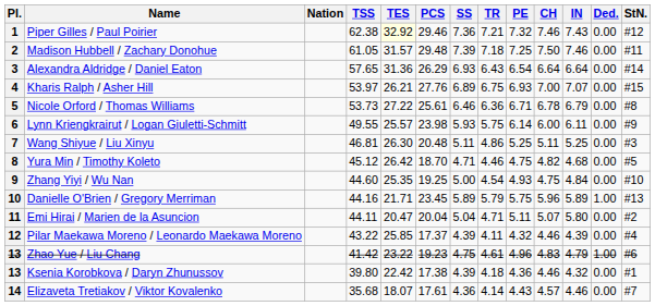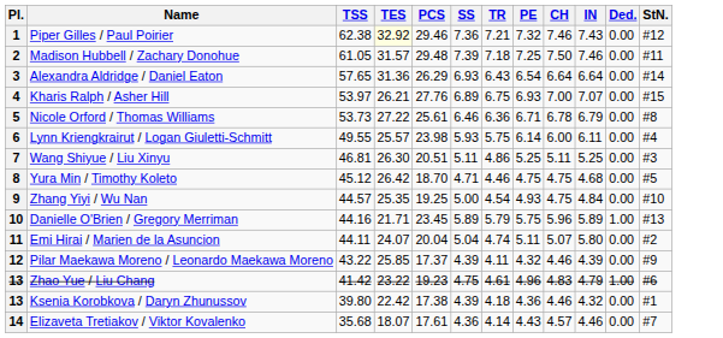 <table class="wikitable sortable">
 <tr>
 <th>Pl.</th>
 <th>Name</th>
-<th>Nation</th>
 <th><a href='#'>TSS</a></th>
 <th><a href='#'>TES</a></th>
 <th><a href='#'>PCS</a></th>
 <th><a href='#'>SS</a></th>
 <th><a href='#'>TR</a></th>
 <th><a href='#'>PE</a></th>
 <th><a href='#'>CH</a></th>
 <th><a href='#'>IN</a></th>
 <th><a href='#'>Ded.</a></th>
 <th>StN.</th>
 </tr>
 <tr>
 <th>1</th>
 <td><a href='#'>Piper Gilles</a> / <a href='#'>Paul Poirier</a></td>
-<td></td>
 <td>62.38</td>
 <td style="background: lightyellow;">32.92</td>
 <td>29.46</td>
 <td>7.36</td>
 <td>7.21</td>
 <td>7.32</td>
 <td>7.46</td>
 <td>7.43</td>
 <td>0.00</td>
 <td>#12</td>
 </tr>
 <tr>
 <th>2</th>
 <td><a href='#'>Madison Hubbell</a> / <a href='#'>Zachary Donohue</a></td>
-<td></td>
 <td>61.05</td>
 <td>31.57</td>
 <td>29.48</td>
 <td>7.39</td>
 <td>7.18</td>
 <td>7.25</td>
 <td>7.50</td>
 <td>7.46</td>
 <td>0.00</td>
 <td>#11</td>
 </tr>
 <tr>
 <th>3</th>
 <td><a href='#'>Alexandra Aldridge</a> / <a href='#'>Daniel Eaton</a></td>
-<td></td>
 <td>57.65</td>
 <td>31.36</td>
 <td>26.29</td>
 <td>6.93</td>
 <td>6.43</td>
 <td>6.54</td>
 <td>6.64</td>
 <td>6.64</td>
 <td>0.00</td>
 <td>#14</td>
 </tr>
 <tr>
 <th>4</th>
 <td><a href='#'>Kharis Ralph</a> / <a href='#'>Asher Hill</a></td>
-<td></td>
 <td>53.97</td>
 <td>26.21</td>
 <td>27.76</td>
 <td>6.89</td>
 <td>6.75</td>
 <td>6.93</td>
 <td>7.00</td>
 <td>7.07</td>
 <td>0.00</td>
 <td>#15</td>
 </tr>
 <tr>
 <th>5</th>
 <td><a href='#'>Nicole Orford</a> / <a href='#'>Thomas Williams</a></td>
-<td></td>
 <td>53.73</td>
 <td>27.22</td>
 <td>25.61</td>
 <td>6.46</td>
 <td>6.36</td>
 <td>6.71</td>
 <td>6.78</td>
 <td>6.79</td>
 <td>0.00</td>
 <td>#8</td>
 </tr>
 <tr>
 <th>6</th>
 <td><a href='#'>Lynn Kriengkrairut</a> / <a href='#'>Logan Giuletti-Schmitt</a></td>
-<td></td>
 <td>49.55</td>
 <td>25.57</td>
 <td>23.98</td>
 <td>5.93</td>
 <td>5.75</td>
 <td>6.14</td>
 <td>6.00</td>
 <td>6.11</td>
 <td>0.00</td>
-<td>#9</td>
+<td>#4</td>
 </tr>
 <tr>
 <th>7</th>
 <td><a href='#'>Wang Shiyue</a> / <a href='#'>Liu Xinyu</a></td>
-<td></td>
 <td>46.81</td>
 <td>26.30</td>
-<td>20.48</td>
+<td>20.51</td>
 <td>5.11</td>
 <td>4.86</td>
 <td>5.25</td>
 <td>5.11</td>
 <td>5.25</td>
 <td>0.00</td>
 <td>#3</td>
 </tr>
 <tr>
 <th>8</th>
 <td><a href='#'>Yura Min</a> / <a href='#'>Timothy Koleto</a></td>
-<td></td>
 <td>45.12</td>
 <td>26.42</td>
 <td>18.70</td>
 <td>4.71</td>
 <td>4.46</td>
 <td>4.75</td>
-<td>4.82</td>
+<td>4.75</td>
 <td>4.68</td>
 <td>0.00</td>
 <td>#5</td>
 </tr>
 <tr>
 <th>9</th>
 <td><a href='#'>Zhang Yiyi</a> / <a href='#'>Wu Nan</a></td>
-<td></td>
-<td>44.60</td>
+<td>44.57</td>
 <td>25.35</td>
 <td>19.25</td>
 <td>5.00</td>
 <td>4.54</td>
 <td>4.93</td>
 <td>4.75</td>
 <td>4.84</td>
 <td>0.00</td>
 <td>#10</td>
 </tr>
 <tr>
 <th>10</th>
 <td><a href='#'>Danielle O'Brien</a> / <a href='#'>Gregory Merriman</a></td>
-<td></td>
 <td>44.16</td>
 <td>21.71</td>
 <td>23.45</td>
 <td>5.89</td>
 <td>5.79</td>
 <td>5.75</td>
 <td>5.96</td>
 <td>5.89</td>
 <td>1.00</td>
 <td>#13</td>
 </tr>
 <tr>
 <th>11</th>
 <td><a href='#'>Emi Hirai</a> / <a href='#'>Marien de la Asuncion</a></td>
-<td></td>
 <td>44.11</td>
-<td>20.47</td>
+<td>24.07</td>
 <td>20.04</td>
 <td>5.04</td>
-<td>4.71</td>
+<td>4.74</td>
 <td>5.11</td>
 <td>5.07</td>
 <td>5.80</td>
 <td>0.00</td>
 <td>#2</td>
 </tr>
 <tr>
 <th>12</th>
 <td><a href='#'>Pilar Maekawa Moreno</a> / <a href='#'>Leonardo Maekawa Moreno</a></td>
-<td></td>
 <td>43.22</td>
 <td>25.85</td>
 <td>17.37</td>
 <td>4.39</td>
 <td>4.11</td>
 <td>4.32</td>
 <td>4.46</td>
 <td>4.39</td>
 <td>0.00</td>
-<td>#4</td>
+<td>#9</td>
 </tr>
 <tr>
 <th><s>13</s></th>
 <td><s><a href='#'>Zhao Yue</a> / <a href='#'>Liu Chang</a></s></td>
-<td><s></s></td>
 <td><s>41.42</s></td>
 <td><s>23.22</s></td>
 <td><s>19.23</s></td>
 <td><s>4.75</s></td>
 <td><s>4.61</s></td>
 <td><s>4.96</s></td>
 <td><s>4.83</s></td>
 <td><s>4.79</s></td>
 <td><s>1.00</s></td>
 <td><s>#6</s></td>
 </tr>
 <tr>
 <th>13</th>
 <td><a href='#'>Ksenia Korobkova</a> / <a href='#'>Daryn Zhunussov</a></td>
-<td></td>
 <td>39.80</td>
 <td>22.42</td>
 <td>17.38</td>
 <td>4.39</td>
 <td>4.18</td>
 <td>4.36</td>
 <td>4.46</td>
 <td>4.32</td>
 <td>0.00</td>
 <td>#1</td>
 </tr>
 <tr>
 <th>14</th>
 <td><a href='#'>Elizaveta Tretiakov</a> / <a href='#'>Viktor Kovalenko</a></td>
-<td></td>
 <td>35.68</td>
 <td>18.07</td>
 <td>17.61</td>
 <td>4.36</td>
 <td>4.14</td>
 <td>4.43</td>
 <td>4.57</td>
 <td>4.46</td>
 <td>0.00</td>
 <td>#7</td>
 </tr>
 </table>
